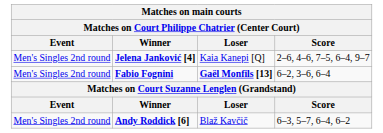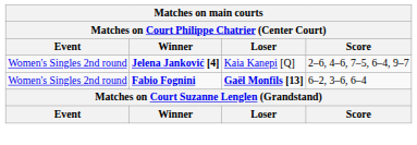 <table class="wikitable collapsible uncollapsed" style="margin:auto;">
 <tr>
 <th colspan="4" style="white-space:nowrap;">Matches on main courts</th>
 </tr>
 <tr>
 <th colspan="4"><strong>Matches on <a href='#'>Court Philippe Chatrier</a> (Center Court)</strong></th>
 </tr>
 <tr>
 <th>Event</th>
 <th>Winner</th>
 <th>Loser</th>
 <th>Score</th>
 </tr>
 <tr>
-<td><a href='#'>Men's Singles 2nd round</a></td>
+<td><a href='#'>Women's Singles 2nd round</a></td>
 <td> <strong><a href='#'>Jelena Janković</a> [4]</strong></td>
 <td> <a href='#'>Kaia Kanepi</a> [Q]</td>
 <td>2–6, 4–6, 7–5, 6–4, 9–7</td>
 </tr>
 <tr>
-<td><a href='#'>Men's Singles 2nd round</a></td>
+<td><a href='#'>Women's Singles 2nd round</a></td>
 <td> <strong><a href='#'>Fabio Fognini</a></strong></td>
 <td><strong> <a href='#'>Gaël Monfils</a> [13]</strong></td>
 <td>6–2, 3–6, 6–4</td>
 </tr>
 <tr>
 <th colspan="4"><strong>Matches on <a href='#'>Court Suzanne Lenglen</a> (Grandstand)</strong></th>
 </tr>
 <tr>
 <th>Event</th>
 <th>Winner</th>
 <th>Loser</th>
 <th>Score</th>
 </tr>
-<tr>
-<td><a href='#'>Men's Singles 2nd round</a></td>
-<td> <strong><a href='#'>Andy Roddick</a> [6]</strong></td>
-<td> <a href='#'>Blaž Kavčič</a></td>
-<td>6–3, 5–7, 6–4, 6–2</td>
-</tr>
 </table>
